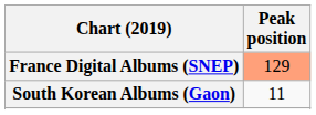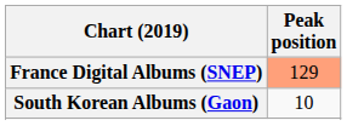 <table class="wikitable sortable plainrowheaders" style="text-align:center">
 <tr>
 <th scope="col">Chart (2019)</th>
 <th scope="col">Peak<br>position</th>
 </tr>
 <tr>
 <th scope="row">France Digital Albums (<a href='#'>SNEP</a>)</th>
 <td style="background: lightsalmon;">129</td>
 </tr>
 <tr>
 <th scope="row">South Korean Albums (<a href='#'>Gaon</a>)</th>
-<td>11</td>
+<td>10</td>
 </tr>
 <tr>
 </tr>
 <tr>
 </tr>
 </table>
